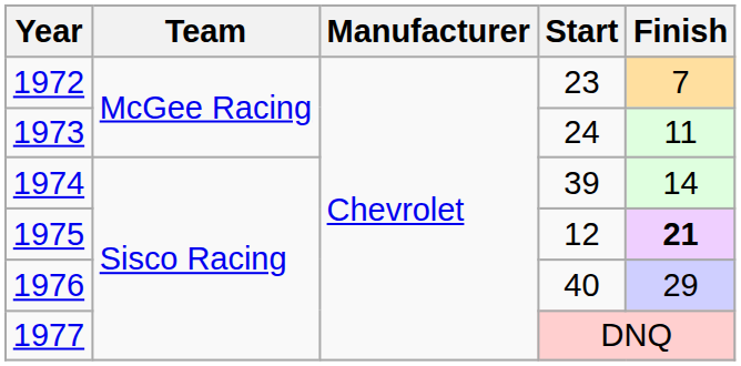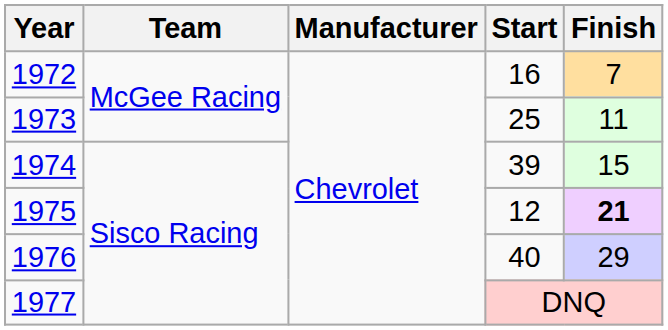 <table class="wikitable" style="font-size: 90%;">
 <tr>
 <th>Year</th>
 <th>Team</th>
 <th>Manufacturer</th>
 <th>Start</th>
 <th>Finish</th>
 </tr>
 <tr>
 <td><a href='#'>1972</a></td>
 <td rowspan=2><a href='#'>McGee Racing</a></td>
 <td rowspan=6><a href='#'>Chevrolet</a></td>
-<td align=center>23</td>
+<td align=center>16</td>
 <td align=center style="background:#FFDF9F;">7</td>
 </tr>
 <tr>
 <td><a href='#'>1973</a></td>
-<td align=center>24</td>
+<td align=center>25</td>
 <td align=center style="background:#DFFFDF;">11</td>
 </tr>
 <tr>
 <td><a href='#'>1974</a></td>
 <td rowspan=4><a href='#'>Sisco Racing</a></td>
 <td align=center>39</td>
-<td align=center style="background:#DFFFDF;">14</td>
+<td align=center style="background:#DFFFDF;">15</td>
 </tr>
 <tr>
 <td><a href='#'>1975</a></td>
 <td align=center>12</td>
 <td align=center style="background:#EFCFFF;"><strong>21</strong></td>
 </tr>
 <tr>
 <td><a href='#'>1976</a></td>
 <td align=center>40</td>
 <td align=center style="background:#CFCFFF;">29</td>
 </tr>
 <tr>
 <td><a href='#'>1977</a></td>
 <td align=center colspan=2 style="background:#FFCFCF;">DNQ</td>
 </tr>
 </table>
